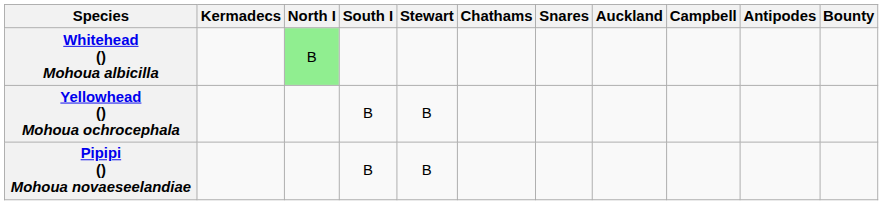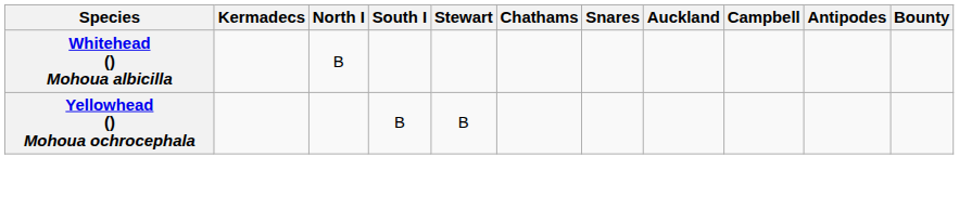 <table class="wikitable" style="text-align:center">
 <tr>
 <th width="200">Species</th>
 <th>Kermadecs</th>
 <th>North I</th>
 <th>South I</th>
 <th>Stewart</th>
 <th>Chathams</th>
 <th>Snares</th>
 <th>Auckland</th>
 <th>Campbell</th>
 <th>Antipodes</th>
 <th>Bounty</th>
 </tr>
 <tr>
 <th><a href='#'>Whitehead</a><br>()<br><em>Mohoua albicilla</em></th>
 <td></td>
-<td style="background: lightgreen;">B</td>
+<td>B</td>
 <td></td>
 <td></td>
 <td></td>
 <td></td>
 <td></td>
 <td></td>
 <td></td>
 <td></td>
 </tr>
 <tr>
 <th><a href='#'>Yellowhead</a><br>()<br><em>Mohoua ochrocephala</em></th>
 <td></td>
 <td></td>
 <td>B</td>
 <td>B</td>
 <td></td>
 <td></td>
 <td></td>
 <td></td>
 <td></td>
 <td></td>
 </tr>
-<tr>
-<th><a href='#'>Pipipi</a><br>()<br><em>Mohoua novaeseelandiae</em></th>
-<td></td>
-<td></td>
-<td>B</td>
-<td>B</td>
-<td></td>
-<td></td>
-<td></td>
-<td></td>
-<td></td>
-<td></td>
-</tr>
 </table>
